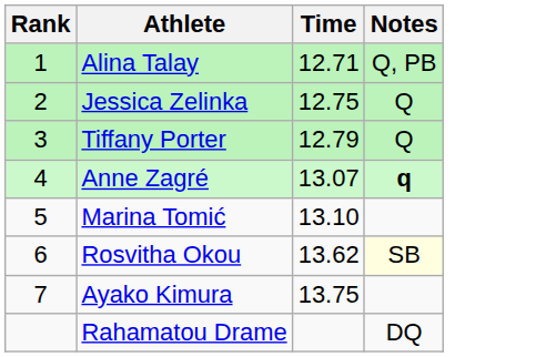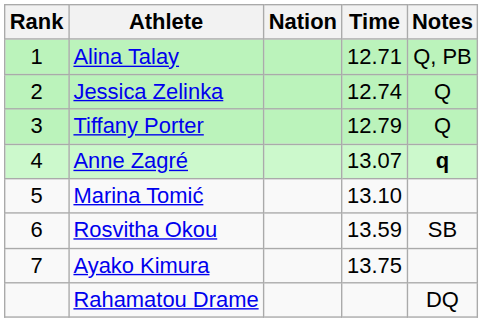 <table class="wikitable sortable" style="text-align:center">
 <tr>
 <th>Rank</th>
 <th>Athlete</th>
+<th>Nation</th>
 <th>Time</th>
 <th>Notes</th>
 </tr>
 <tr bgcolor=bbf3bb>
 <td>1</td>
 <td align=left><a href='#'>Alina Talay</a></td>
+<td align=left></td>
 <td>12.71</td>
 <td>Q, PB</td>
 </tr>
 <tr bgcolor=bbf3bb>
 <td>2</td>
 <td align=left><a href='#'>Jessica Zelinka</a></td>
-<td>12.75</td>
+<td align=left></td>
+<td>12.74</td>
 <td>Q</td>
 </tr>
 <tr bgcolor=bbf3bb>
 <td>3</td>
 <td align=left><a href='#'>Tiffany Porter</a></td>
+<td align=left></td>
 <td>12.79</td>
 <td>Q</td>
 </tr>
 <tr bgcolor=ccf9cc>
 <td>4</td>
 <td align=left><a href='#'>Anne Zagré</a></td>
+<td align=left></td>
 <td>13.07</td>
 <td><strong>q</strong></td>
 </tr>
 <tr>
 <td>5</td>
 <td align=left><a href='#'>Marina Tomić</a></td>
+<td align=left></td>
 <td>13.10</td>
 <td></td>
 </tr>
 <tr>
 <td>6</td>
 <td align=left><a href='#'>Rosvitha Okou</a></td>
-<td>13.62</td>
-<td style="background: lightyellow;">SB</td>
+<td align=left></td>
+<td>13.59</td>
+<td>SB</td>
 </tr>
 <tr>
 <td>7</td>
 <td align=left><a href='#'>Ayako Kimura</a></td>
+<td align=left></td>
 <td>13.75</td>
 <td></td>
 </tr>
 <tr>
 <td></td>
 <td align=left><a href='#'>Rahamatou Drame</a></td>
+<td align=left></td>
 <td></td>
 <td>DQ</td>
 </tr>
 </table>
